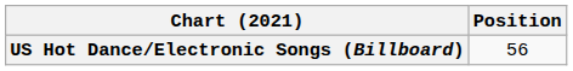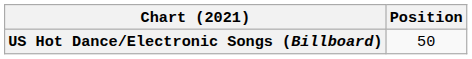 <table class="wikitable plainrowheaders" style="text-align:center">
 <tr>
 <th scope="col">Chart (2021)</th>
 <th scope="col">Position</th>
 </tr>
 <tr>
 <th scope="row">US Hot Dance/Electronic Songs (<em>Billboard</em>)</th>
-<td>56</td>
+<td>50</td>
 </tr>
 </table>
